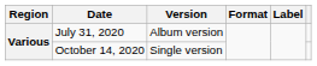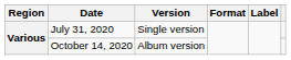 <table class="wikitable plainrowheaders">
 <tr>
 <th scope="col">Region</th>
 <th scope="col">Date</th>
 <th scope="col">Version</th>
 <th scope="col">Format</th>
 <th scope="col">Label</th>
 <th scope="col"></th>
 </tr>
 <tr>
 <th rowspan="2" scope="row">Various</th>
 <td>July 31, 2020</td>
-<td>Album version</td>
+<td>Single version</td>
 <td rowspan="2"></td>
 <td rowspan="2"></td>
 <td style="text-align:center;"></td>
 </tr>
 <tr>
 <td>October 14, 2020</td>
-<td>Single version</td>
+<td>Album version</td>
 <td style="text-align:center;"></td>
 </tr>
 </table>
